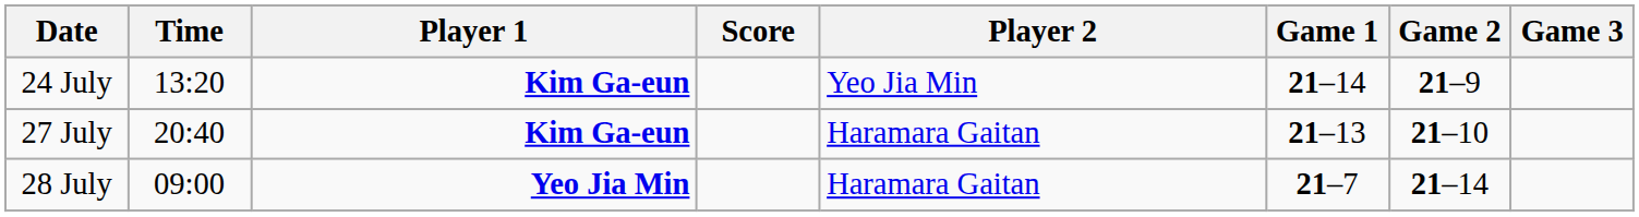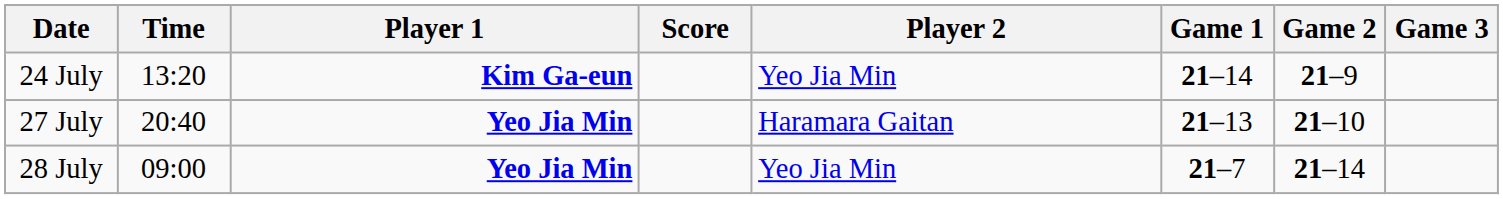 <table class="wikitable" style="font-size:90%; text-align:center">
 <tr>
 <th width="50">Date</th>
 <th width="50">Time</th>
 <th width="200">Player 1</th>
 <th width="50">Score</th>
 <th width="200">Player 2</th>
 <th width="50">Game 1</th>
 <th width="50">Game 2</th>
 <th width="50">Game 3</th>
 </tr>
 <tr>
 <td>24 July</td>
 <td>13:20</td>
 <td align="right"><strong><a href='#'>Kim Ga-eun</a> </strong></td>
 <td> </td>
 <td align="left"> <a href='#'>Yeo Jia Min</a></td>
 <td><strong>21</strong>–14</td>
 <td><strong>21</strong>–9</td>
 <td></td>
 </tr>
 <tr>
 <td>27 July</td>
 <td>20:40</td>
-<td align="right"><strong><a href='#'>Kim Ga-eun</a> </strong></td>
+<td align="right"><strong><a href='#'>Yeo Jia Min</a> </strong></td>
 <td> </td>
 <td align="left"> <a href='#'>Haramara Gaitan</a></td>
 <td><strong>21</strong>–13</td>
 <td><strong>21</strong>–10</td>
 <td></td>
 </tr>
 <tr>
 <td>28 July</td>
 <td>09:00</td>
 <td align="right"><strong><a href='#'>Yeo Jia Min</a> </strong></td>
 <td> </td>
-<td align="left"> <a href='#'>Haramara Gaitan</a></td>
+<td align="left"> <a href='#'>Yeo Jia Min</a></td>
 <td><strong>21</strong>–7</td>
 <td><strong>21</strong>–14</td>
 <td></td>
 </tr>
 </table>
